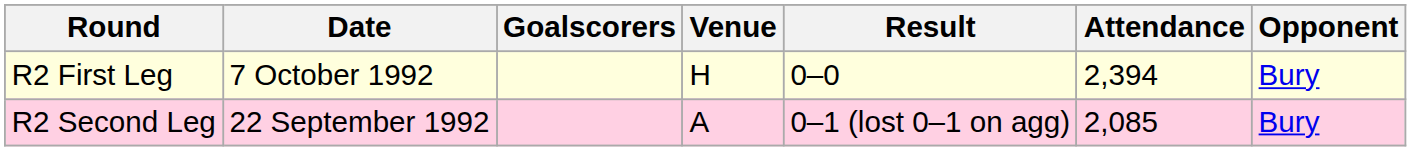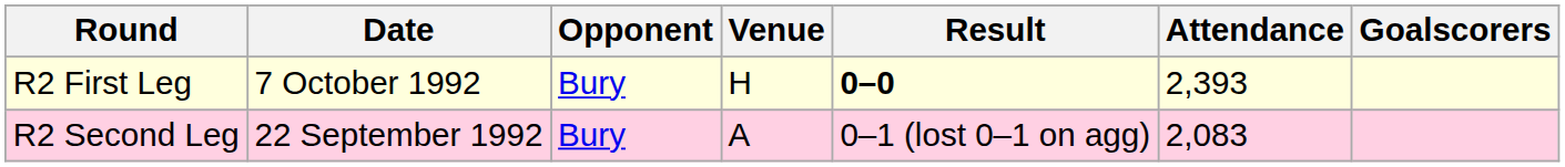 <table class="wikitable">
 <tr>
 <th>Round</th>
 <th>Date</th>
-<th>Goalscorers</th>
+<th>Opponent</th>
 <th>Venue</th>
 <th>Result</th>
 <th>Attendance</th>
-<th>Opponent</th>
+<th>Goalscorers</th>
 </tr>
 <tr style="background-color: #ffffdd;">
 <td>R2 First Leg</td>
 <td>7 October 1992</td>
+<td><a href='#'>Bury</a></td>
+<td>H</td>
+<td><strong>0–0</strong></td>
+<td>2,393</td>
 <td></td>
-<td>H</td>
-<td>0–0</td>
-<td>2,394</td>
-<td><a href='#'>Bury</a></td>
 </tr>
 <tr style="background-color: #ffd0e3;">
 <td>R2 Second Leg</td>
 <td>22 September 1992</td>
-<td></td>
+<td><a href='#'>Bury</a></td>
 <td>A</td>
 <td>0–1 (lost 0–1 on agg)</td>
-<td>2,085</td>
-<td><a href='#'>Bury</a></td>
+<td>2,083</td>
+<td></td>
 </tr>
 </table>
